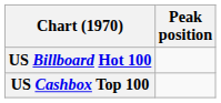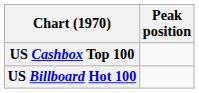 <table class="wikitable sortable plainrowheaders">
 <tr>
 <th>Chart (1970)</th>
 <th>Peak<br>position</th>
 </tr>
 <tr>
+<th scope="row">US <a href='#'><em>Cashbox</em></a> Top 100</th>
+<td></td>
+</tr>
+<tr>
 <th scope= "row">US <em><a href='#'>Billboard</a></em> <a href='#'>Hot 100</a></th>
 <td></td>
 </tr>
-<tr>
-<th scope="row">US <a href='#'><em>Cashbox</em></a> Top 100</th>
-<td></td>
-</tr>
 </table>
